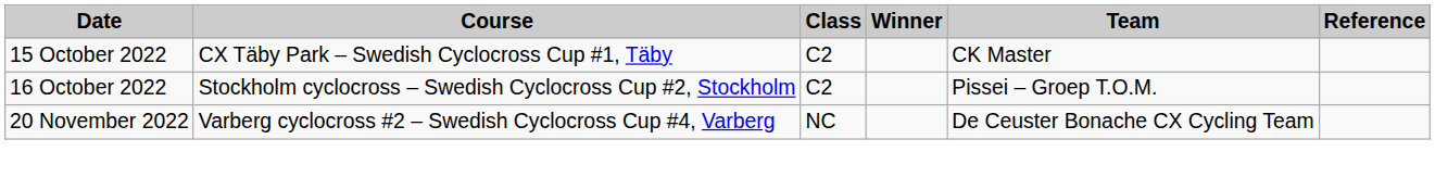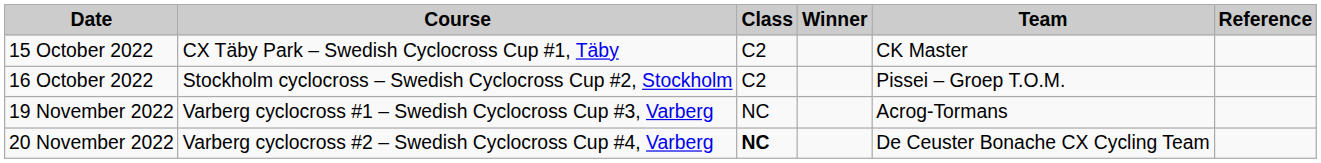 <table class="wikitable sortable alternance ">
 <tr>
 <th scope="col" style="background-color:#CCCCCC;">Date</th>
 <th scope="col" style="background-color:#CCCCCC;">Course</th>
 <th scope="col" style="background-color:#CCCCCC;">Class</th>
 <th scope="col" style="background-color:#CCCCCC;">Winner</th>
 <th scope="col" style="background-color:#CCCCCC;">Team</th>
 <th scope="col" style="background-color:#CCCCCC;">Reference</th>
 </tr>
 <tr>
 <td>15 October 2022</td>
 <td> CX Täby Park – Swedish Cyclocross Cup #1, <a href='#'>Täby</a></td>
 <td>C2</td>
 <td></td>
 <td>CK Master</td>
 <td></td>
 </tr>
 <tr>
 <td>16 October 2022</td>
 <td> Stockholm cyclocross – Swedish Cyclocross Cup #2, <a href='#'>Stockholm</a></td>
 <td>C2</td>
 <td></td>
 <td>Pissei – Groep T.O.M.</td>
 <td></td>
 </tr>
 <tr>
+<td>19 November 2022</td>
+<td> Varberg cyclocross #1 – Swedish Cyclocross Cup #3, <a href='#'>Varberg</a></td>
+<td>NC</td>
+<td></td>
+<td>Acrog-Tormans</td>
+<td></td>
+</tr>
+<tr>
 <td>20 November 2022</td>
 <td> Varberg cyclocross #2 – Swedish Cyclocross Cup #4, <a href='#'>Varberg</a></td>
-<td>NC</td>
+<td><strong>NC</strong></td>
 <td></td>
 <td>De Ceuster Bonache CX Cycling Team</td>
 <td></td>
 </tr>
 </table>
